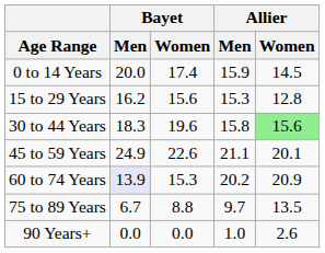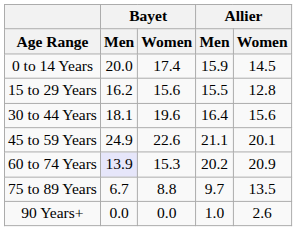 <table class="wikitable" style="text-align:center;">
 <tr>
 <th></th>
 <th colspan=2><strong>Bayet</strong></th>
 <th colspan=2><strong>Allier</strong></th>
 </tr>
 <tr>
 <th><strong>Age Range</strong></th>
 <th><strong>Men</strong></th>
 <th><strong>Women</strong></th>
 <th><strong>Men</strong></th>
 <th><strong>Women</strong></th>
 </tr>
 <tr>
 <td>0 to 14 Years</td>
 <td>20.0</td>
 <td>17.4</td>
 <td>15.9</td>
 <td>14.5</td>
 </tr>
 <tr>
 <td>15 to 29 Years</td>
 <td>16.2</td>
 <td>15.6</td>
-<td>15.3</td>
+<td>15.5</td>
 <td>12.8</td>
 </tr>
 <tr>
 <td>30 to 44 Years</td>
-<td>18.3</td>
+<td>18.1</td>
 <td>19.6</td>
-<td>15.8</td>
-<td style="background: lightgreen;">15.6</td>
+<td>16.4</td>
+<td>15.6</td>
 </tr>
 <tr>
 <td>45 to 59 Years</td>
 <td>24.9</td>
 <td>22.6</td>
 <td>21.1</td>
 <td>20.1</td>
 </tr>
 <tr>
 <td>60 to 74 Years</td>
 <td style="background: lavender;">13.9</td>
 <td>15.3</td>
 <td>20.2</td>
 <td>20.9</td>
 </tr>
 <tr>
 <td>75 to 89 Years</td>
 <td>6.7</td>
 <td>8.8</td>
 <td>9.7</td>
 <td>13.5</td>
 </tr>
 <tr>
 <td>90 Years+</td>
 <td>0.0</td>
 <td>0.0</td>
 <td>1.0</td>
 <td>2.6</td>
 </tr>
 </table>
